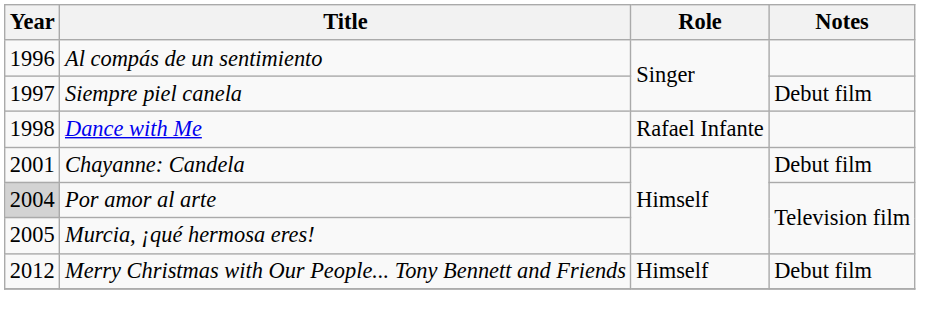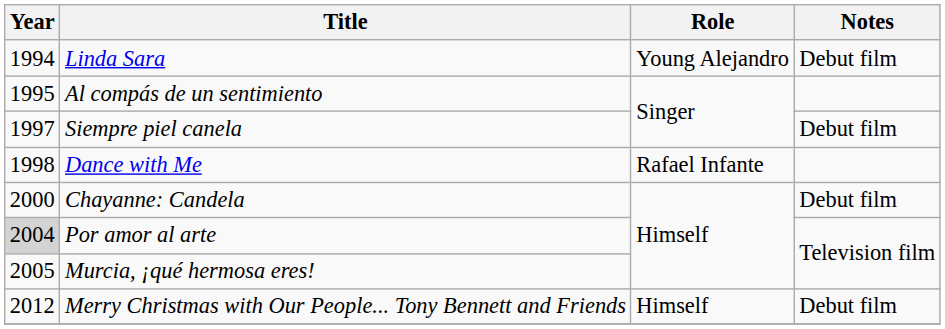 <table class="wikitable sortable">
 <tr>
 <th>Year</th>
 <th>Title</th>
 <th>Role</th>
 <th>Notes</th>
 </tr>
 <tr>
-<td>1996</td>
+<td>1994</td>
+<td><em><a href='#'>Linda Sara</a></em></td>
+<td>Young Alejandro</td>
+<td>Debut film</td>
+</tr>
+<tr>
+<td>1995</td>
 <td><em>Al compás de un sentimiento</em></td>
 <td rowspan=2>Singer</td>
 <td></td>
 </tr>
 <tr>
 <td>1997</td>
 <td><em>Siempre piel canela</em></td>
 <td>Debut film</td>
 </tr>
 <tr>
 <td>1998</td>
 <td><em><a href='#'>Dance with Me</a></em></td>
 <td>Rafael Infante</td>
 <td></td>
 </tr>
 <tr>
-<td>2001</td>
+<td>2000</td>
 <td><em>Chayanne: Candela</em></td>
 <td rowspan=3>Himself</td>
 <td>Debut film</td>
 </tr>
 <tr>
 <td style="background: lightgrey;">2004</td>
 <td><em>Por amor al arte</em></td>
 <td rowspan=2>Television film</td>
 </tr>
 <tr>
 <td>2005</td>
 <td><em>Murcia, ¡qué hermosa eres!</em></td>
 </tr>
 <tr>
 <td>2012</td>
 <td><em>Merry Christmas with Our People... Tony Bennett and Friends</em></td>
 <td>Himself</td>
 <td>Debut film</td>
 </tr>
 <tr>
 </tr>
 </table>
